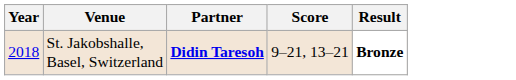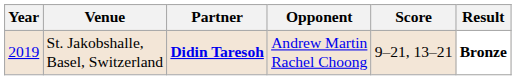 <table class="sortable wikitable" style="font-size: 90%;">
 <tr>
 <th>Year</th>
 <th>Venue</th>
 <th>Partner</th>
+<th>Opponent</th>
 <th>Score</th>
 <th>Result</th>
 </tr>
 <tr style="background:#F3E6D7">
-<td align="center"><a href='#'>2018</a></td>
+<td align="center"><a href='#'>2019</a></td>
 <td align="left">St. Jakobshalle,<br>Basel, Switzerland</td>
 <td align="left"><strong> <a href='#'>Didin Taresoh</a></strong></td>
+<td align="left"> <a href='#'>Andrew Martin</a><br>  <a href='#'>Rachel Choong</a></td>
 <td align="left">9–21, 13–21</td>
 <td style="text-align:left; background:white"> <strong>Bronze</strong></td>
 </tr>
 </table>
